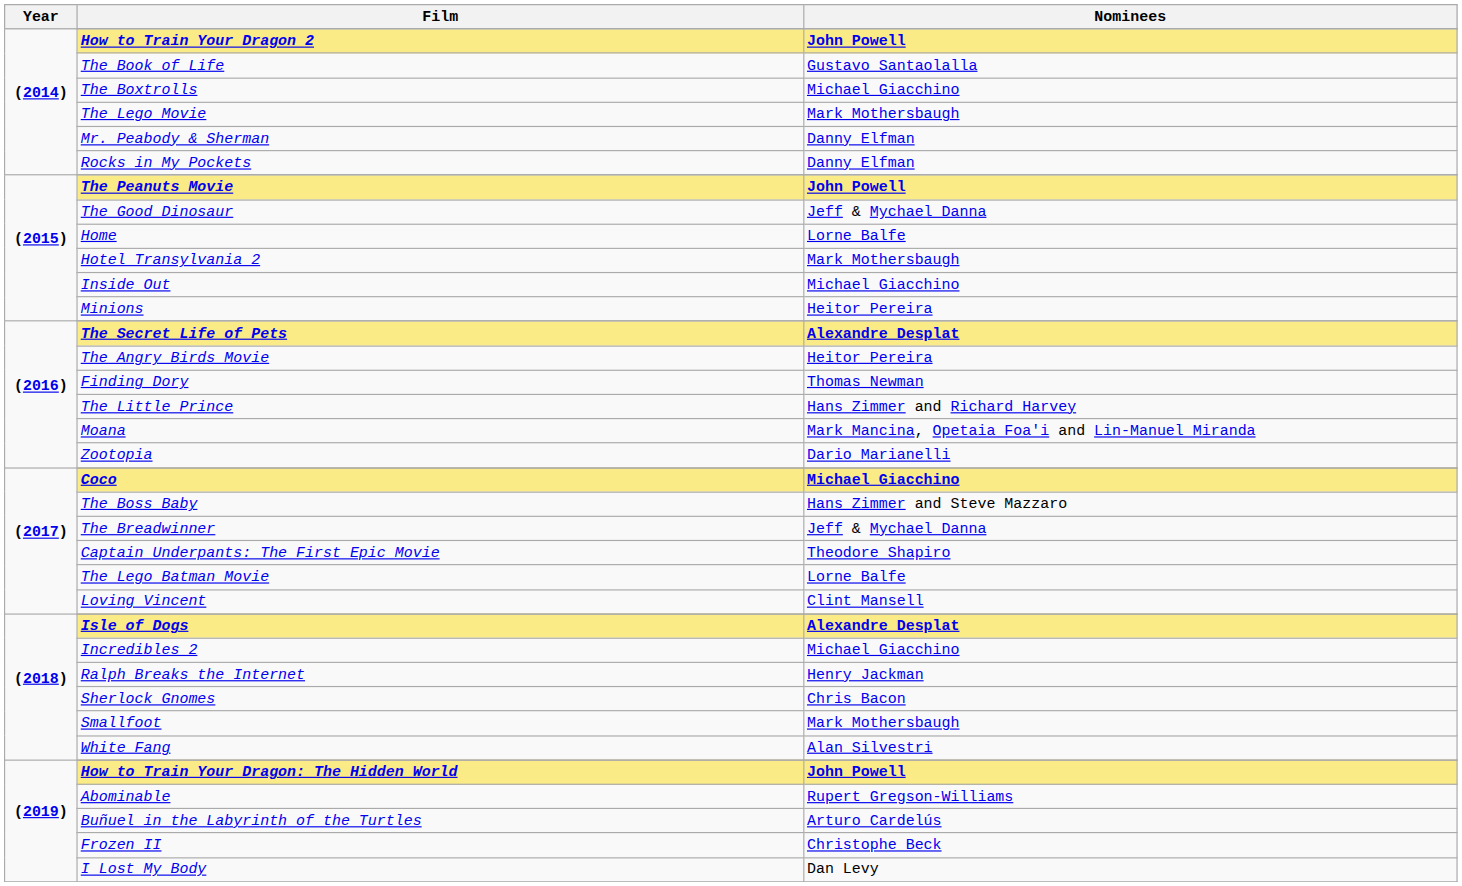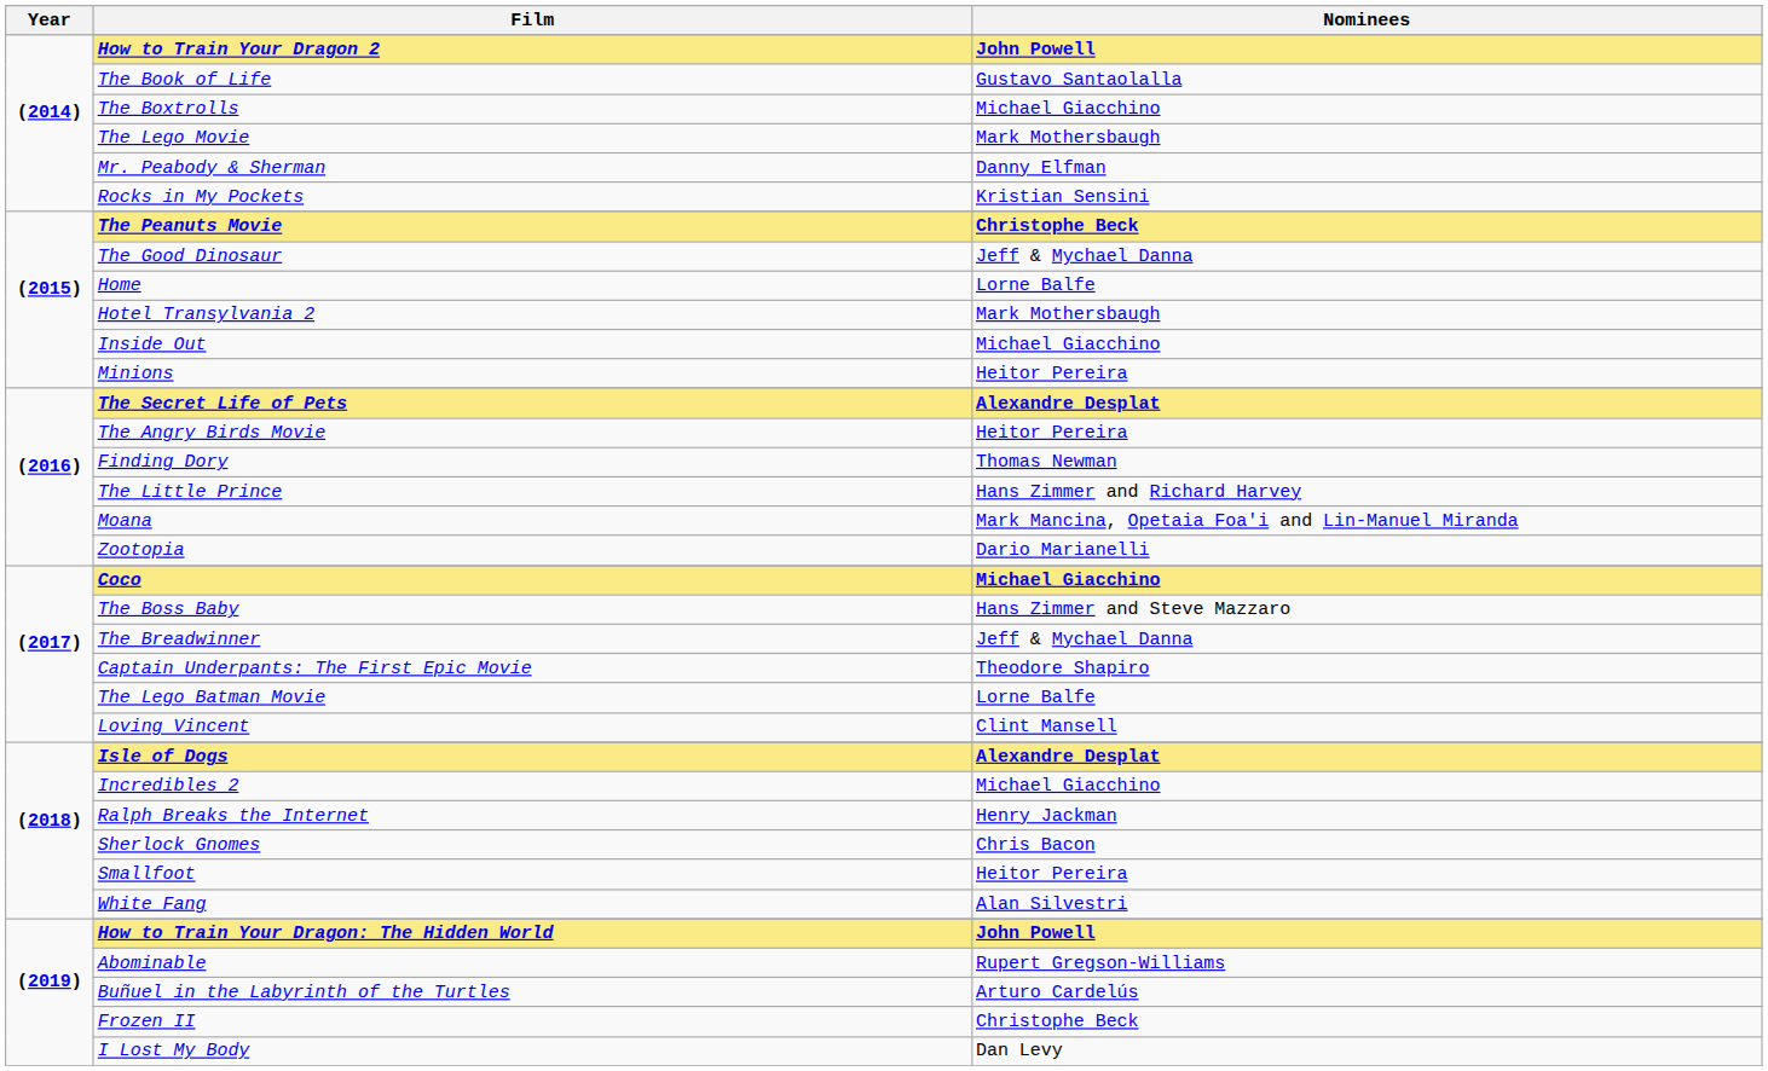 <table class="wikitable" style="width:100%">
 <tr bgcolor="#bebebe">
 <th width="5%">Year</th>
 <th width="50%">Film</th>
 <th width="45%">Nominees</th>
 </tr>
 <tr>
 <td rowspan=7 style="text-align:center"><strong>(<a href='#'>2014</a>)</strong><br> <br></td>
 </tr>
 <tr style="background:#FAEB86">
 <td><strong><em><a href='#'>How to Train Your Dragon 2</a></em></strong></td>
 <td><strong><a href='#'>John Powell</a></strong></td>
 </tr>
 <tr>
 <td><em><a href='#'>The Book of Life</a></em></td>
 <td><a href='#'>Gustavo Santaolalla</a></td>
 </tr>
 <tr>
 <td><em><a href='#'>The Boxtrolls</a></em></td>
 <td><a href='#'>Michael Giacchino</a></td>
 </tr>
 <tr>
 <td><em><a href='#'>The Lego Movie</a></em></td>
 <td><a href='#'>Mark Mothersbaugh</a></td>
 </tr>
 <tr>
 <td><em><a href='#'>Mr. Peabody & Sherman</a></em></td>
 <td><a href='#'>Danny Elfman</a></td>
 </tr>
 <tr>
 <td><em><a href='#'>Rocks in My Pockets</a></em></td>
-<td><a href='#'>Danny Elfman</a></td>
+<td><a href='#'>Kristian Sensini</a></td>
 </tr>
 <tr>
 <td rowspan=7 style="text-align:center"><strong>(<a href='#'>2015</a>)</strong><br> <br></td>
 </tr>
 <tr style="background:#FAEB86">
 <td><strong><em><a href='#'>The Peanuts Movie</a></em></strong></td>
-<td><strong> <a href='#'>John Powell</a></strong></td>
+<td><strong><a href='#'>Christophe Beck</a></strong></td>
 </tr>
 <tr>
 <td><em><a href='#'>The Good Dinosaur</a></em></td>
 <td><a href='#'>Jeff</a> & <a href='#'>Mychael Danna</a></td>
 </tr>
 <tr>
 <td><em><a href='#'>Home</a></em></td>
 <td><a href='#'>Lorne Balfe</a></td>
 </tr>
 <tr>
 <td><em><a href='#'>Hotel Transylvania 2</a></em></td>
 <td><a href='#'>Mark Mothersbaugh</a></td>
 </tr>
 <tr>
 <td><em><a href='#'>Inside Out</a></em></td>
 <td><a href='#'>Michael Giacchino</a></td>
 </tr>
 <tr>
 <td><em><a href='#'>Minions</a></em></td>
 <td><a href='#'>Heitor Pereira</a></td>
 </tr>
 <tr>
 <td rowspan=7 style="text-align:center"><strong>(<a href='#'>2016</a>)</strong><br> <br></td>
 </tr>
 <tr style="background:#FAEB86">
 <td><strong><em><a href='#'>The Secret Life of Pets</a></em></strong></td>
 <td><strong><a href='#'>Alexandre Desplat</a></strong></td>
 </tr>
 <tr>
 <td><em><a href='#'>The Angry Birds Movie</a></em></td>
 <td><a href='#'>Heitor Pereira</a></td>
 </tr>
 <tr>
 <td><em><a href='#'>Finding Dory</a></em></td>
 <td><a href='#'>Thomas Newman</a></td>
 </tr>
 <tr>
 <td><em><a href='#'>The Little Prince</a></em></td>
 <td><a href='#'>Hans Zimmer</a> and <a href='#'>Richard Harvey</a></td>
 </tr>
 <tr>
 <td><em><a href='#'>Moana</a></em></td>
 <td><a href='#'>Mark Mancina</a>, <a href='#'>Opetaia Foa'i</a> and <a href='#'>Lin-Manuel Miranda</a></td>
 </tr>
 <tr>
 <td><em><a href='#'>Zootopia</a></em></td>
 <td><a href='#'>Dario Marianelli</a></td>
 </tr>
 <tr>
 <td rowspan=7 style="text-align:center"><strong>(<a href='#'>2017</a>)</strong><br> <br></td>
 </tr>
 <tr style="background:#FAEB86">
 <td><strong><em><a href='#'>Coco</a></em></strong></td>
 <td><strong><a href='#'>Michael Giacchino</a></strong></td>
 </tr>
 <tr>
 <td><em><a href='#'>The Boss Baby</a></em></td>
 <td><a href='#'>Hans Zimmer</a> and Steve Mazzaro</td>
 </tr>
 <tr>
 <td><em><a href='#'>The Breadwinner</a></em></td>
 <td><a href='#'>Jeff</a> & <a href='#'>Mychael Danna</a></td>
 </tr>
 <tr>
 <td><em><a href='#'>Captain Underpants: The First Epic Movie</a></em></td>
 <td><a href='#'>Theodore Shapiro</a></td>
 </tr>
 <tr>
 <td><em><a href='#'>The Lego Batman Movie</a></em></td>
 <td><a href='#'>Lorne Balfe</a></td>
 </tr>
 <tr>
 <td><em><a href='#'>Loving Vincent</a></em></td>
 <td><a href='#'>Clint Mansell</a></td>
 </tr>
 <tr>
 <td rowspan=7 style="text-align:center"><strong>(<a href='#'>2018</a>)</strong><br> <br></td>
 </tr>
 <tr style="background:#FAEB86">
 <td><strong><em><a href='#'>Isle of Dogs</a></em></strong></td>
 <td><strong><a href='#'>Alexandre Desplat</a></strong></td>
 </tr>
 <tr>
 <td><em><a href='#'>Incredibles 2</a></em></td>
 <td><a href='#'>Michael Giacchino</a></td>
 </tr>
 <tr>
 <td><em><a href='#'>Ralph Breaks the Internet</a></em></td>
 <td><a href='#'>Henry Jackman</a></td>
 </tr>
 <tr>
 <td><em><a href='#'>Sherlock Gnomes</a></em></td>
 <td><a href='#'>Chris Bacon</a></td>
 </tr>
 <tr>
 <td><em><a href='#'>Smallfoot</a></em></td>
-<td><a href='#'>Mark Mothersbaugh</a></td>
+<td><a href='#'>Heitor Pereira</a></td>
 </tr>
 <tr>
 <td><em><a href='#'>White Fang</a></em></td>
 <td><a href='#'>Alan Silvestri</a></td>
 </tr>
 <tr>
 <td rowspan=6 style="text-align:center"><strong>(<a href='#'>2019</a>)</strong><br> <br></td>
 </tr>
 <tr style="background:#FAEB86">
 <td><strong><em><a href='#'>How to Train Your Dragon: The Hidden World</a></em></strong></td>
 <td><strong> <a href='#'>John Powell</a></strong></td>
 </tr>
 <tr>
 <td><em><a href='#'>Abominable</a></em></td>
 <td><a href='#'>Rupert Gregson-Williams</a></td>
 </tr>
 <tr>
 <td><em><a href='#'>Buñuel in the Labyrinth of the Turtles</a></em></td>
 <td><a href='#'>Arturo Cardelús</a></td>
 </tr>
 <tr>
 <td><em><a href='#'>Frozen II</a></em></td>
 <td><a href='#'>Christophe Beck</a></td>
 </tr>
 <tr>
 <td><em><a href='#'>I Lost My Body</a></em></td>
 <td>Dan Levy</td>
 </tr>
 <tr>
 </tr>
 </table>
